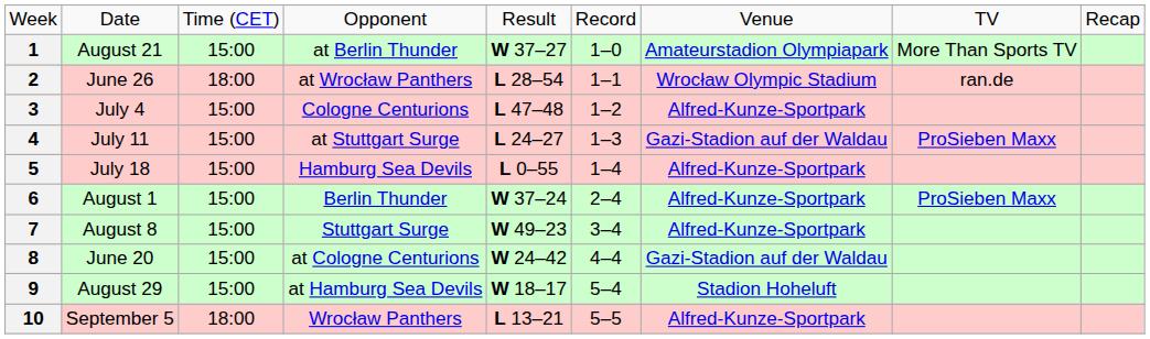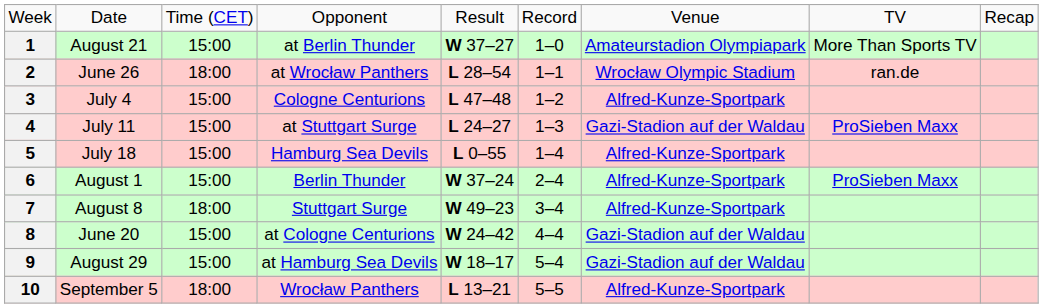 <table class="wikitable" style="text-align:center">
 <tr>
 <td>Week</td>
 <td>Date</td>
 <td>Time (<a href='#'>CET</a>)</td>
 <td>Opponent</td>
 <td>Result</td>
 <td>Record</td>
 <td>Venue</td>
 <td>TV</td>
 <td>Recap</td>
 </tr>
 <tr style="background:#cfc">
 <th>1</th>
 <td>August 21</td>
 <td>15:00</td>
 <td>at <a href='#'>Berlin Thunder</a></td>
 <td><strong>W</strong> 37–27</td>
 <td>1–0</td>
 <td><a href='#'>Amateurstadion Olympiapark</a></td>
 <td>More Than Sports TV</td>
 <td></td>
 </tr>
 <tr style="background:#fcc">
 <th>2</th>
 <td>June 26</td>
 <td>18:00</td>
 <td>at <a href='#'>Wrocław Panthers</a></td>
 <td><strong>L</strong> 28–54</td>
 <td>1–1</td>
 <td><a href='#'>Wrocław Olympic Stadium</a></td>
 <td>ran.de</td>
 <td></td>
 </tr>
 <tr style="background:#fcc">
 <th>3</th>
 <td>July 4</td>
 <td>15:00</td>
 <td><a href='#'>Cologne Centurions</a></td>
 <td><strong>L</strong> 47–48</td>
 <td>1–2</td>
 <td><a href='#'>Alfred-Kunze-Sportpark</a></td>
 <td></td>
 <td></td>
 </tr>
 <tr style="background:#fcc">
 <th>4</th>
 <td>July 11</td>
 <td>15:00</td>
 <td>at <a href='#'>Stuttgart Surge</a></td>
 <td><strong>L</strong> 24–27</td>
 <td>1–3</td>
 <td><a href='#'>Gazi-Stadion auf der Waldau</a></td>
 <td><a href='#'>ProSieben Maxx</a></td>
 <td></td>
 </tr>
 <tr style="background:#fcc">
 <th>5</th>
 <td>July 18</td>
 <td>15:00</td>
 <td><a href='#'>Hamburg Sea Devils</a></td>
 <td><strong>L</strong> 0–55</td>
 <td>1–4</td>
 <td><a href='#'>Alfred-Kunze-Sportpark</a></td>
 <td></td>
 <td></td>
 </tr>
 <tr style="background:#cfc">
 <th>6</th>
 <td>August 1</td>
 <td>15:00</td>
 <td><a href='#'>Berlin Thunder</a></td>
 <td><strong>W</strong> 37–24</td>
 <td>2–4</td>
 <td><a href='#'>Alfred-Kunze-Sportpark</a></td>
 <td><a href='#'>ProSieben Maxx</a></td>
 <td></td>
 </tr>
 <tr style="background:#cfc">
 <th>7</th>
 <td>August 8</td>
-<td>15:00</td>
+<td>18:00</td>
 <td><a href='#'>Stuttgart Surge</a></td>
 <td><strong>W</strong> 49–23</td>
 <td>3–4</td>
 <td><a href='#'>Alfred-Kunze-Sportpark</a></td>
 <td></td>
 <td></td>
 </tr>
 <tr style="background:#cfc">
 <th>8</th>
 <td>June 20</td>
 <td>15:00</td>
 <td>at <a href='#'>Cologne Centurions</a></td>
 <td><strong>W</strong> 24–42</td>
 <td>4–4</td>
 <td><a href='#'>Gazi-Stadion auf der Waldau</a></td>
 <td></td>
 <td></td>
 </tr>
 <tr style="background:#cfc">
 <th>9</th>
 <td>August 29</td>
 <td>15:00</td>
 <td>at <a href='#'>Hamburg Sea Devils</a></td>
 <td><strong>W</strong> 18–17</td>
 <td>5–4</td>
-<td><a href='#'>Stadion Hoheluft</a></td>
+<td><a href='#'>Gazi-Stadion auf der Waldau</a></td>
 <td></td>
 <td></td>
 </tr>
 <tr style="background:#fcc">
 <th>10</th>
 <td>September 5</td>
 <td>18:00</td>
 <td><a href='#'>Wrocław Panthers</a></td>
 <td><strong>L</strong> 13–21</td>
 <td>5–5</td>
 <td><a href='#'>Alfred-Kunze-Sportpark</a></td>
 <td></td>
 <td></td>
 </tr>
 </table>
